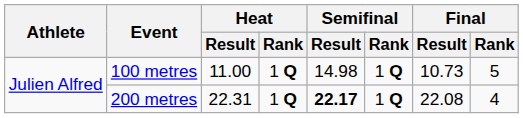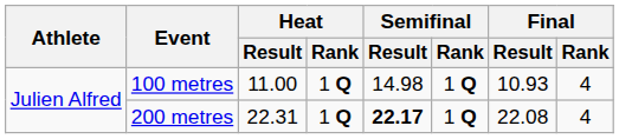 <table class="wikitable" style="font-size:90%">
 <tr>
 <th rowspan="2">Athlete</th>
 <th rowspan="2">Event</th>
 <th colspan="2">Heat</th>
 <th colspan="2">Semifinal</th>
 <th colspan="2">Final</th>
 </tr>
 <tr style="font-size:95%">
 <th>Result</th>
 <th>Rank</th>
 <th>Result</th>
 <th>Rank</th>
 <th>Result</th>
 <th>Rank</th>
 </tr>
 <tr align=center>
 <td align=left rowspan=2><a href='#'>Julien Alfred</a></td>
 <td align=left><a href='#'>100 metres</a></td>
 <td>11.00</td>
 <td>1 <strong>Q</strong></td>
 <td>14.98</td>
 <td>1 <strong>Q</strong></td>
-<td>10.73</td>
-<td>5</td>
+<td>10.93</td>
+<td>4</td>
 </tr>
 <tr align=center>
 <td align=left><a href='#'>200 metres</a></td>
 <td>22.31</td>
 <td>1 <strong>Q</strong></td>
 <td><strong>22.17</strong></td>
 <td>1 <strong>Q</strong></td>
 <td>22.08</td>
 <td>4</td>
 </tr>
 </table>
